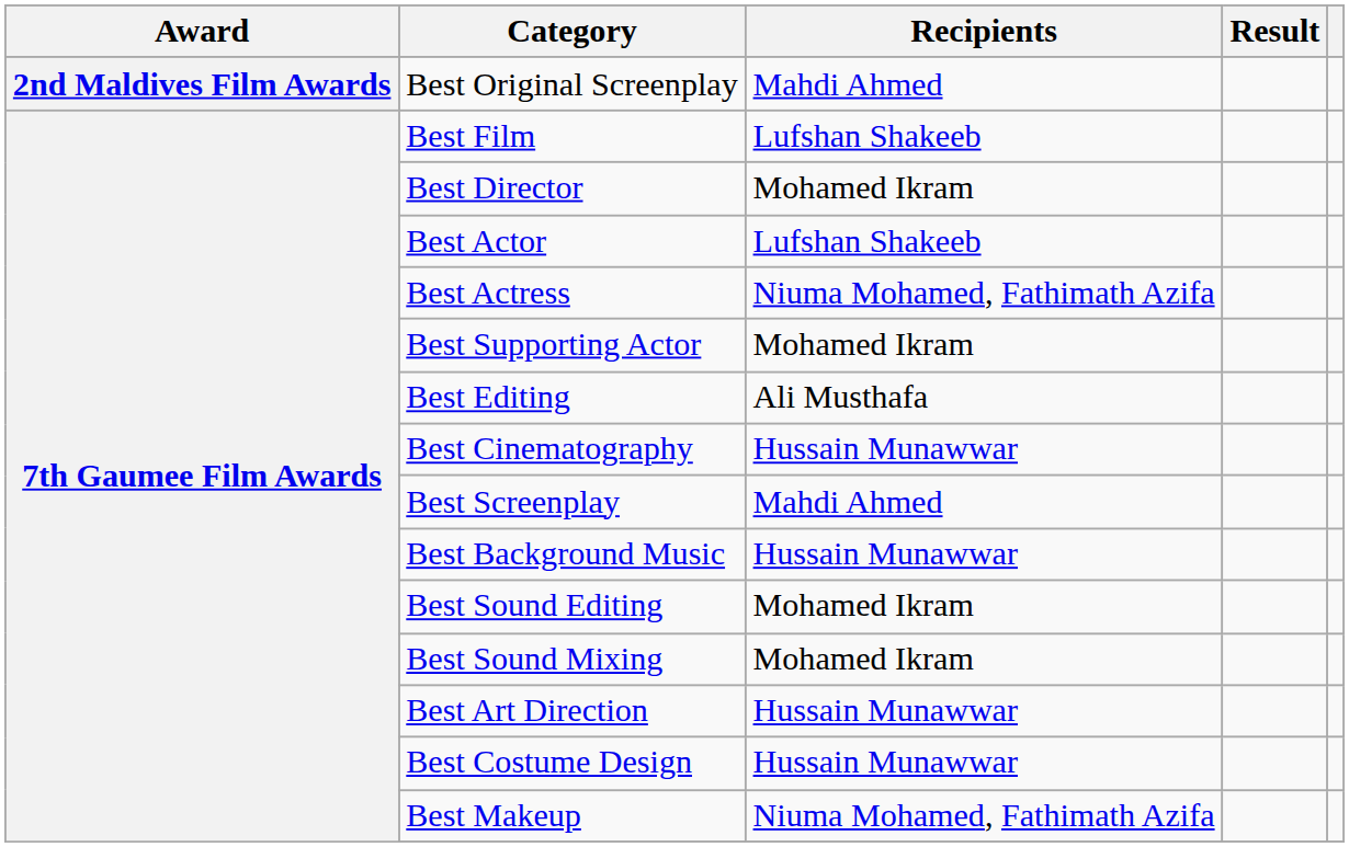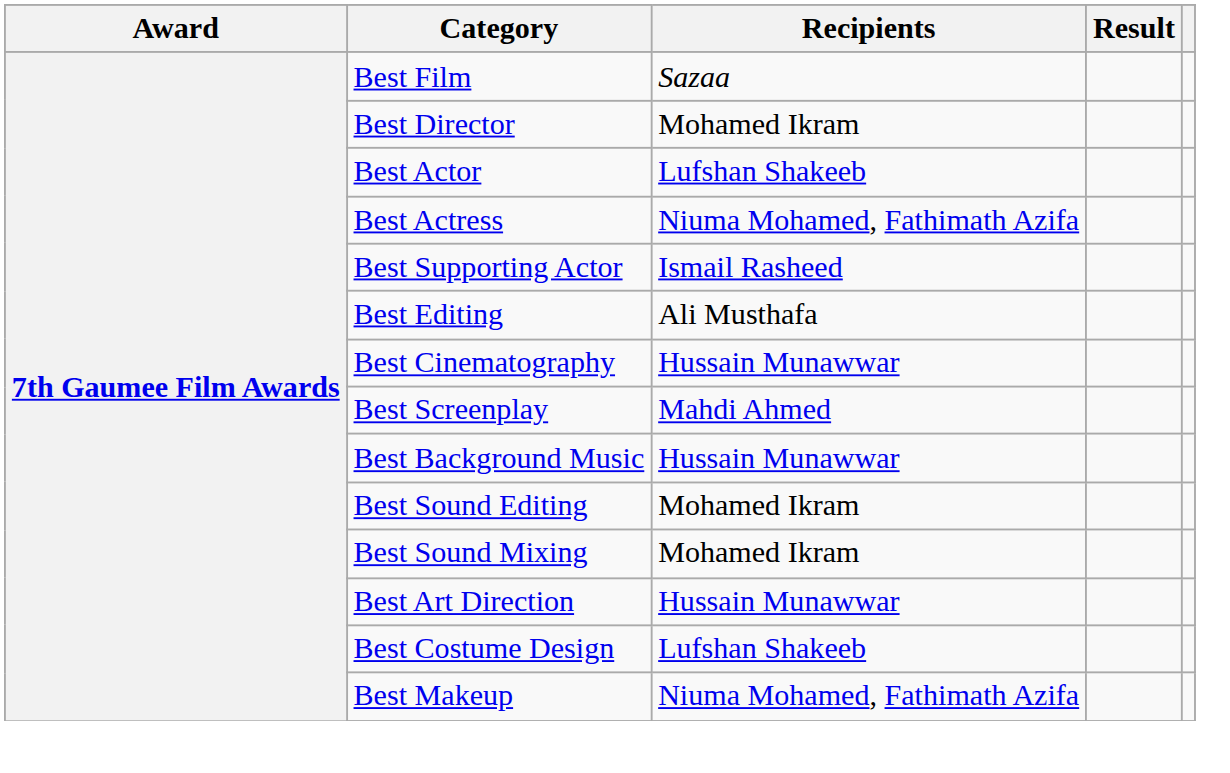 <table class="wikitable plainrowheaders sortable">
 <tr>
 <th scope="col">Award</th>
 <th scope="col">Category</th>
 <th scope="col">Recipients</th>
 <th scope="col">Result</th>
 <th scope="col" class="unsortable"></th>
 </tr>
 <tr>
-<th scope="row"><a href='#'>2nd Maldives Film Awards</a></th>
-<td>Best Original Screenplay</td>
-<td><a href='#'>Mahdi Ahmed</a></td>
-<td></td>
-<td style="text-align:center;"></td>
-</tr>
-<tr>
 <th scope="row" rowspan="17"><a href='#'>7th Gaumee Film Awards</a></th>
 <td><a href='#'>Best Film</a></td>
-<td><a href='#'>Lufshan Shakeeb</a></td>
+<td><em>Sazaa</em></td>
 <td></td>
 <td style="text-align:center;"></td>
 </tr>
 <tr>
 <td><a href='#'>Best Director</a></td>
 <td>Mohamed Ikram</td>
 <td></td>
 <td style="text-align:center;"></td>
 </tr>
 <tr>
 <td><a href='#'>Best Actor</a></td>
 <td><a href='#'>Lufshan Shakeeb</a></td>
 <td></td>
 <td style="text-align:center;"></td>
 </tr>
 <tr>
 <td><a href='#'>Best Actress</a></td>
 <td><a href='#'>Niuma Mohamed</a>, <a href='#'>Fathimath Azifa</a></td>
 <td></td>
 <td style="text-align:center;"></td>
 </tr>
 <tr>
 <td><a href='#'>Best Supporting Actor</a></td>
-<td>Mohamed Ikram</td>
+<td><a href='#'>Ismail Rasheed</a></td>
 <td></td>
 <td style="text-align:center;"></td>
 </tr>
 <tr>
 <td><a href='#'>Best Editing</a></td>
 <td>Ali Musthafa</td>
 <td></td>
 <td style="text-align:center;"></td>
 </tr>
 <tr>
 <td><a href='#'>Best Cinematography</a></td>
 <td><a href='#'>Hussain Munawwar</a></td>
 <td></td>
 <td style="text-align:center;"></td>
 </tr>
 <tr>
 <td><a href='#'>Best Screenplay</a></td>
 <td><a href='#'>Mahdi Ahmed</a></td>
 <td></td>
 <td style="text-align:center;"></td>
 </tr>
 <tr>
 <td><a href='#'>Best Background Music</a></td>
 <td><a href='#'>Hussain Munawwar</a></td>
 <td></td>
 <td style="text-align:center;"></td>
 </tr>
 <tr>
 <td><a href='#'>Best Sound Editing</a></td>
 <td>Mohamed Ikram</td>
 <td></td>
 <td style="text-align:center;"></td>
 </tr>
 <tr>
 <td><a href='#'>Best Sound Mixing</a></td>
 <td>Mohamed Ikram</td>
 <td></td>
 <td style="text-align:center;"></td>
 </tr>
 <tr>
 <td><a href='#'>Best Art Direction</a></td>
 <td><a href='#'>Hussain Munawwar</a></td>
 <td></td>
 <td style="text-align:center;"></td>
 </tr>
 <tr>
 <td><a href='#'>Best Costume Design</a></td>
-<td><a href='#'>Hussain Munawwar</a></td>
+<td><a href='#'>Lufshan Shakeeb</a></td>
 <td></td>
 <td style="text-align:center;"></td>
 </tr>
 <tr>
 <td><a href='#'>Best Makeup</a></td>
 <td><a href='#'>Niuma Mohamed</a>, <a href='#'>Fathimath Azifa</a></td>
 <td></td>
 <td style="text-align:center;"></td>
 </tr>
 <tr>
 </tr>
 </table>
